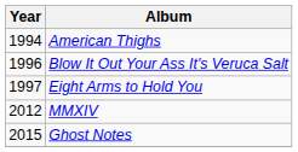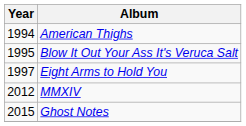 <table class="wikitable">
 <tr>
 <th align'"center">Year</th>
 <th align="center">Album</th>
 </tr>
 <tr>
 <td align="center">1994</td>
 <td align="left"><em><a href='#'>American Thighs</a></em></td>
 </tr>
 <tr>
-<td align="center">1996</td>
+<td align="center">1995</td>
 <td align="left"><em><a href='#'>Blow It Out Your Ass It's Veruca Salt</a></em></td>
 </tr>
 <tr>
 <td align="center">1997</td>
 <td align="left"><em><a href='#'>Eight Arms to Hold You</a></em></td>
 </tr>
 <tr>
 <td align="center">2012</td>
 <td align="left"><em><a href='#'>MMXIV</a></em></td>
 </tr>
 <tr>
 <td align="center">2015</td>
 <td align="left"><em><a href='#'>Ghost Notes</a></em></td>
 </tr>
 <tr>
 </tr>
 </table>
